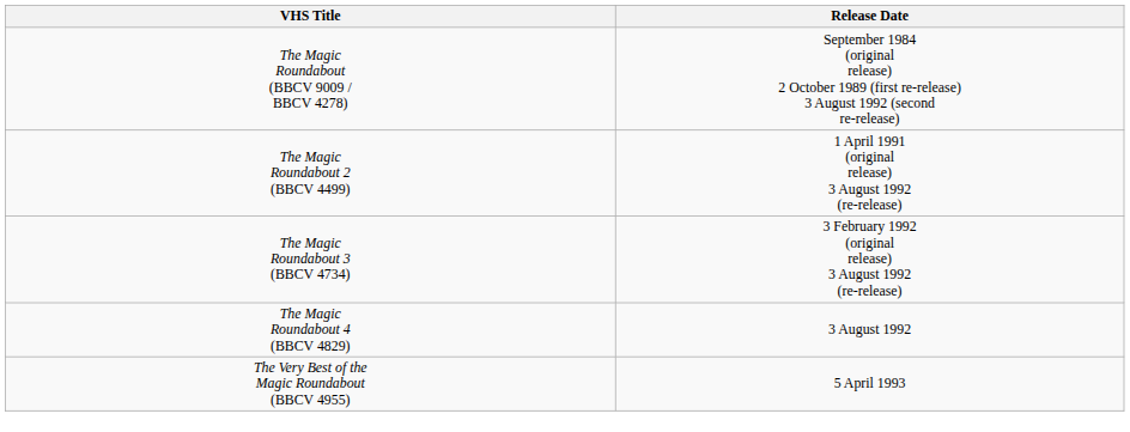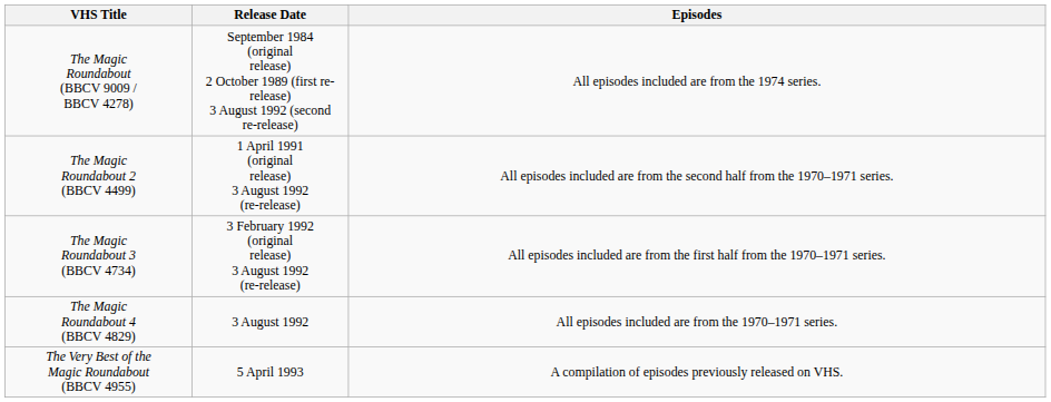 <table class="wikitable" style="text-align:center; width:100%;">
 <tr>
 <th style="width:18%;">VHS Title</th>
 <th style="width:15%;">Release Date</th>
+<th>Episodes</th>
 </tr>
 <tr>
 <td><em>The Magic<br>Roundabout</em><br>(BBCV 9009 /<br>BBCV 4278)</td>
 <td style = "text-align:center;">September 1984<br>(original<br>release)<br>2 October 1989 (first re-release)<br>3 August 1992 (second<br>re-release)</td>
+<td style = "text-align:center;">All episodes included are from the 1974 series.<br></td>
 </tr>
 <tr>
 <td><em>The Magic<br>Roundabout 2</em><br>(BBCV 4499)</td>
 <td style = "text-align:center;">1 April 1991<br>(original<br>release)<br>3 August 1992<br>(re-release)</td>
+<td style = "text-align:center;">All episodes included are from the second half from the 1970–1971 series.<br></td>
 </tr>
 <tr>
 <td><em>The Magic<br>Roundabout 3</em><br>(BBCV 4734)</td>
 <td style = "text-align:center;">3 February 1992<br>(original<br>release)<br>3 August 1992<br>(re-release)</td>
+<td style = "text-align:center;">All episodes included are from the first half from the 1970–1971 series.<br></td>
 </tr>
 <tr>
 <td><em>The Magic<br>Roundabout 4</em><br>(BBCV 4829)</td>
 <td style = "text-align:center;">3 August 1992</td>
+<td style = "text-align:center;">All episodes included are from the 1970–1971 series.<br></td>
 </tr>
 <tr>
 <td><em>The Very Best of the<br>Magic Roundabout</em><br>(BBCV 4955)</td>
 <td style = "text-align:center;">5 April 1993</td>
+<td style = "text-align:center;">A compilation of episodes previously released on VHS.<br></td>
 </tr>
 </table>
